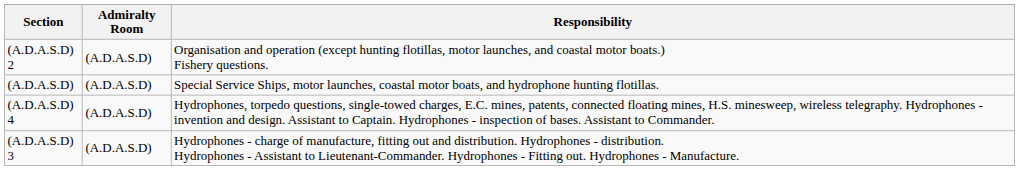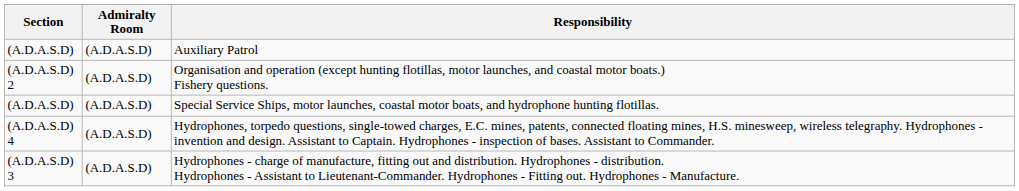 <table class="wikitable">
 <tr>
 </tr>
 <tr>
 <th>Section</th>
 <th>Admiralty Room</th>
 <th>Responsibility</th>
+</tr>
+<tr>
+<td>(A.D.A.S.D)</td>
+<td>(A.D.A.S.D)</td>
+<td>Auxiliary Patrol</td>
 </tr>
 <tr>
 <td>(A.D.A.S.D) 2</td>
 <td>(A.D.A.S.D)</td>
 <td>Organisation and operation (except hunting flotillas, motor launches, and coastal motor boats.)<br>Fishery questions.</td>
 </tr>
 <tr>
 <td>(A.D.A.S.D)</td>
 <td>(A.D.A.S.D)</td>
 <td>Special Service Ships, motor launches, coastal motor boats, and hydrophone hunting flotillas.</td>
 </tr>
 <tr>
 <td>(A.D.A.S.D) 4</td>
 <td>(A.D.A.S.D)</td>
 <td>Hydrophones, torpedo questions, single-towed charges, E.C. mines, patents, connected floating mines, H.S. minesweep, wireless telegraphy. Hydrophones - invention and design. Assistant to Captain. Hydrophones - inspection of bases. Assistant to Commander.</td>
 </tr>
 <tr>
 <td>(A.D.A.S.D) 3</td>
 <td>(A.D.A.S.D)</td>
 <td>Hydrophones - charge of manufacture, fitting out and distribution. Hydrophones - distribution.<br>Hydrophones - Assistant to Lieutenant-Commander. Hydrophones - Fitting out. Hydrophones - Manufacture.</td>
 </tr>
 </table>
